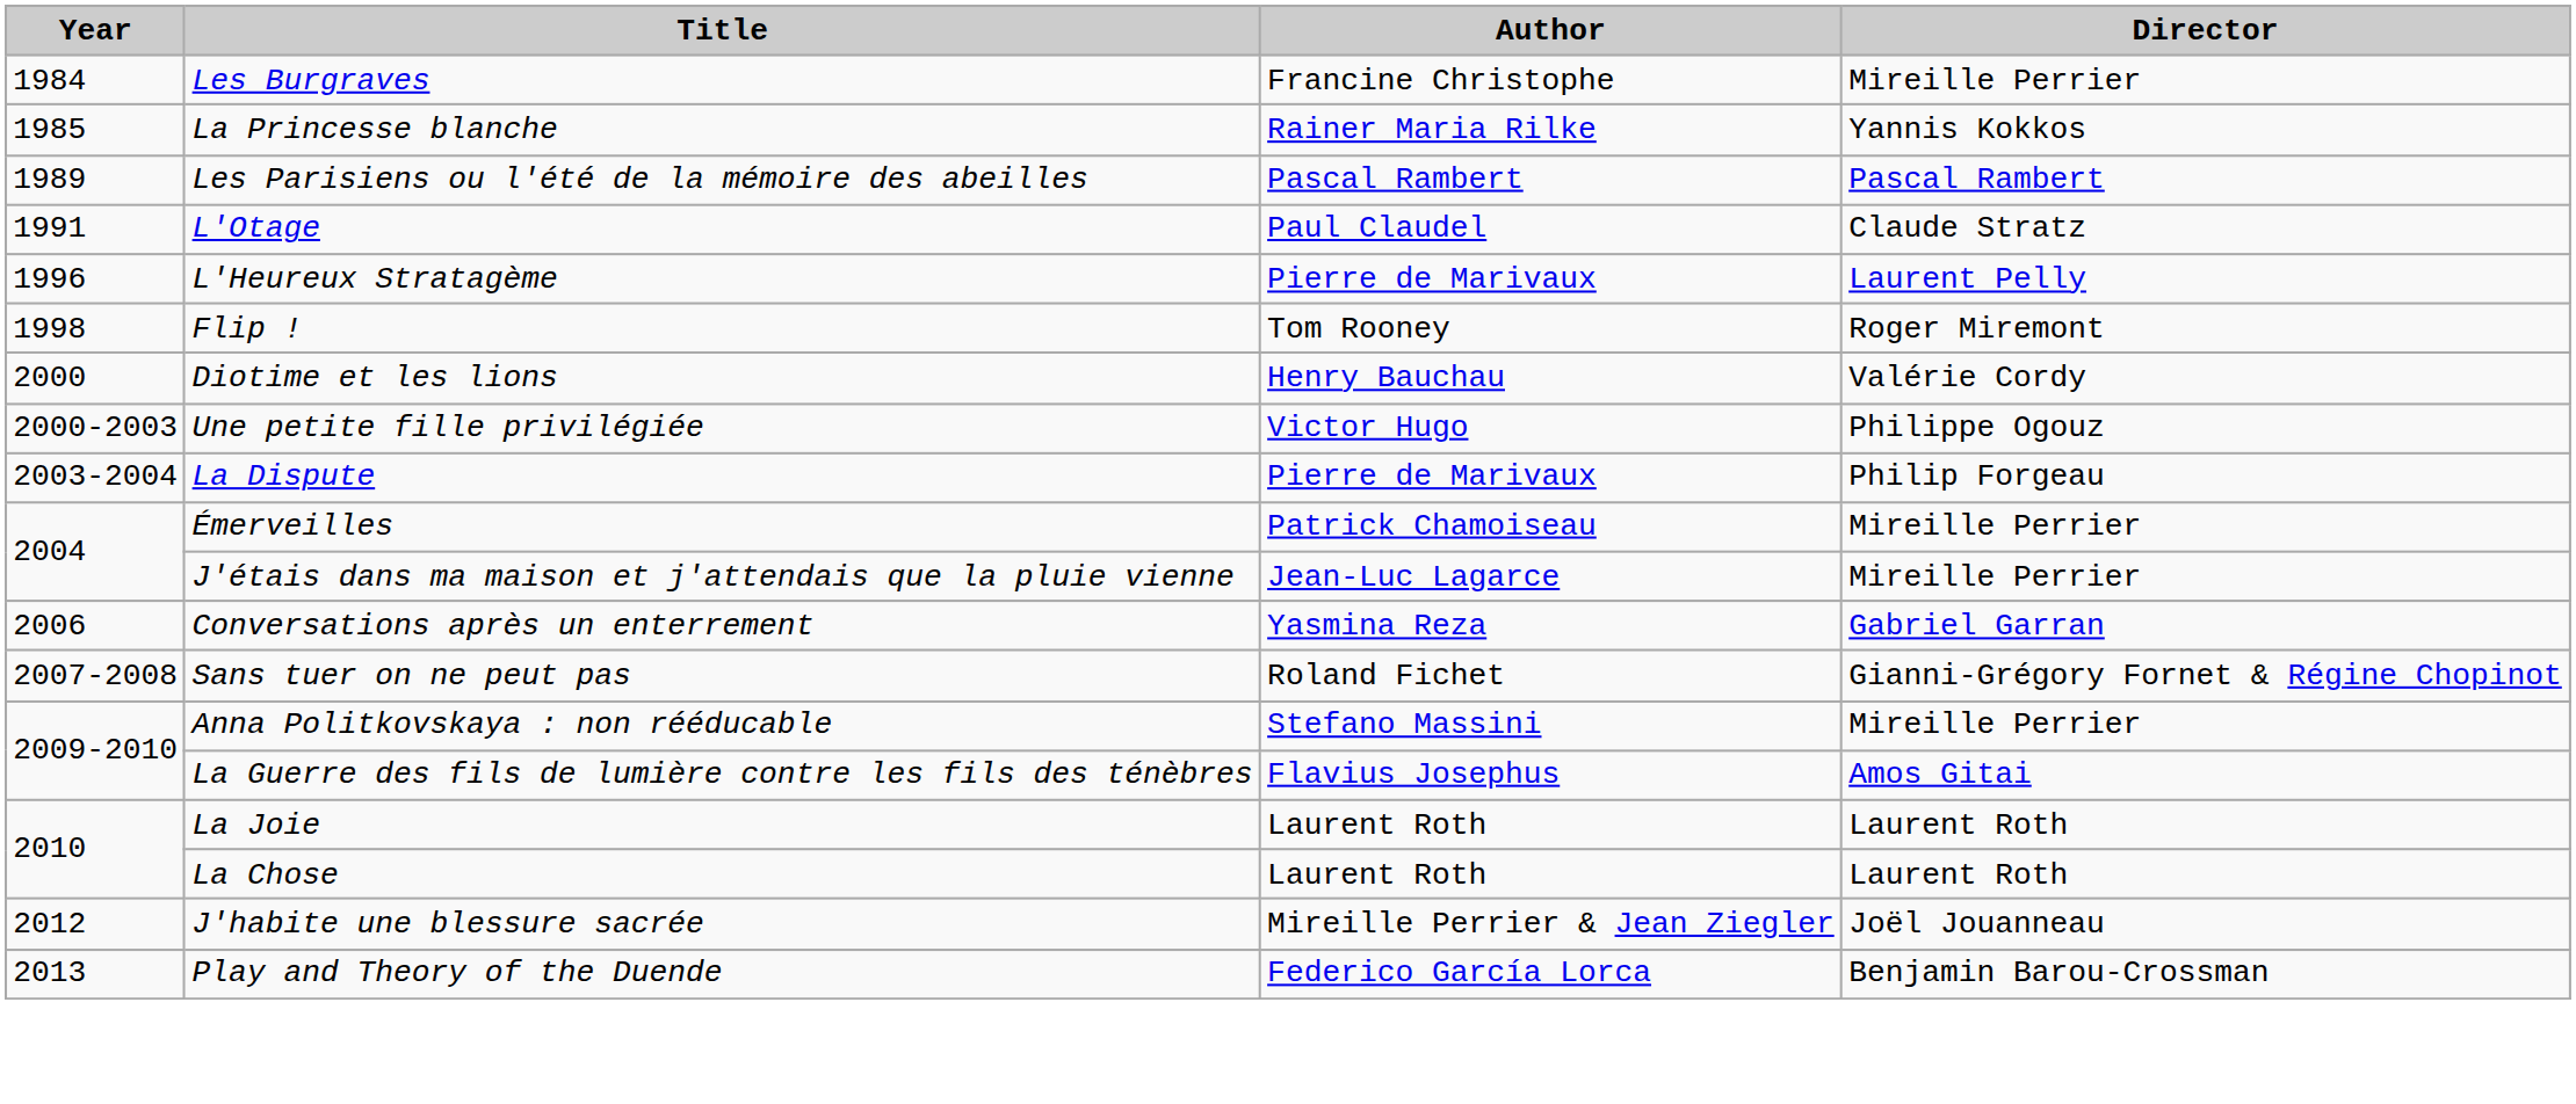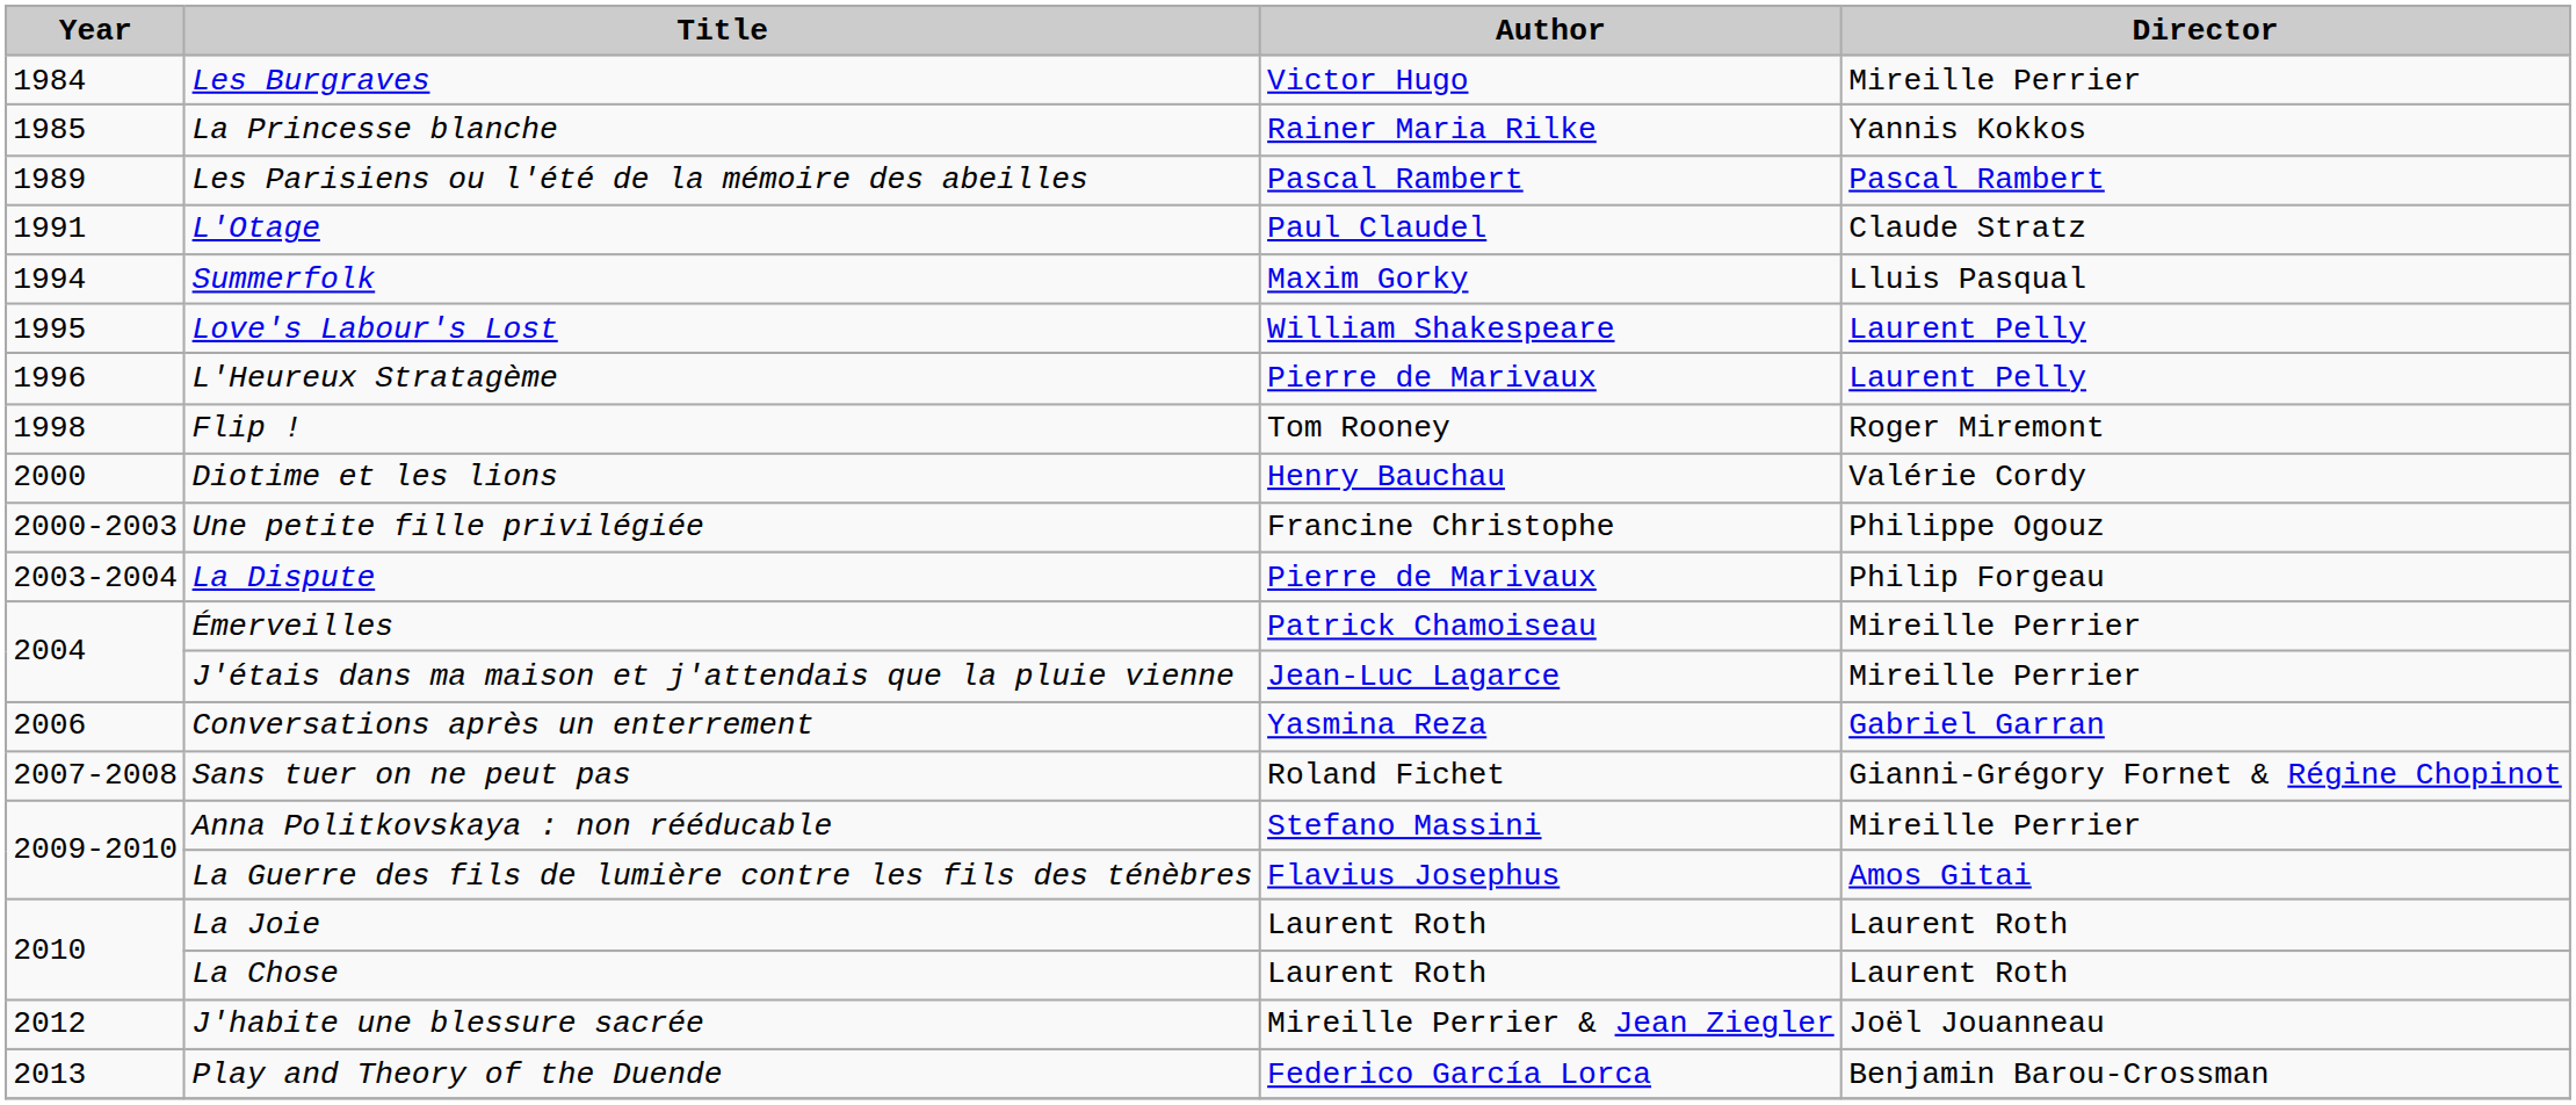 <table class="wikitable">
 <tr>
 <th style="background: #CCCCCC;">Year</th>
 <th style="background: #CCCCCC;">Title</th>
 <th style="background: #CCCCCC;">Author</th>
 <th style="background: #CCCCCC;">Director</th>
 </tr>
 <tr>
 <td>1984</td>
 <td><em><a href='#'>Les Burgraves</a></em></td>
-<td>Francine Christophe</td>
+<td><a href='#'>Victor Hugo</a></td>
 <td>Mireille Perrier</td>
 </tr>
 <tr>
 <td>1985</td>
 <td><em>La Princesse blanche</em></td>
 <td><a href='#'>Rainer Maria Rilke</a></td>
 <td>Yannis Kokkos</td>
 </tr>
 <tr>
 <td>1989</td>
 <td><em>Les Parisiens ou l'été de la mémoire des abeilles</em></td>
 <td><a href='#'>Pascal Rambert</a></td>
 <td><a href='#'>Pascal Rambert</a></td>
 </tr>
 <tr>
 <td>1991</td>
 <td><em><a href='#'>L'Otage</a></em></td>
 <td><a href='#'>Paul Claudel</a></td>
 <td>Claude Stratz</td>
+</tr>
+<tr>
+<td>1994</td>
+<td><em><a href='#'>Summerfolk</a></em></td>
+<td><a href='#'>Maxim Gorky</a></td>
+<td>Lluis Pasqual</td>
+</tr>
+<tr>
+<td>1995</td>
+<td><em><a href='#'>Love's Labour's Lost</a></em></td>
+<td><a href='#'>William Shakespeare</a></td>
+<td><a href='#'>Laurent Pelly</a></td>
 </tr>
 <tr>
 <td>1996</td>
 <td><em>L'Heureux Stratagème</em></td>
 <td><a href='#'>Pierre de Marivaux</a></td>
 <td><a href='#'>Laurent Pelly</a></td>
 </tr>
 <tr>
 <td>1998</td>
 <td><em>Flip !</em></td>
 <td>Tom Rooney</td>
 <td>Roger Miremont</td>
 </tr>
 <tr>
 <td>2000</td>
 <td><em>Diotime et les lions</em></td>
 <td><a href='#'>Henry Bauchau</a></td>
 <td>Valérie Cordy</td>
 </tr>
 <tr>
 <td>2000-2003</td>
 <td><em>Une petite fille privilégiée</em></td>
-<td><a href='#'>Victor Hugo</a></td>
+<td>Francine Christophe</td>
 <td>Philippe Ogouz</td>
 </tr>
 <tr>
 <td>2003-2004</td>
 <td><em><a href='#'>La Dispute</a></em></td>
 <td><a href='#'>Pierre de Marivaux</a></td>
 <td>Philip Forgeau</td>
 </tr>
 <tr>
 <td rowspan=2>2004</td>
 <td><em>Émerveilles</em></td>
 <td><a href='#'>Patrick Chamoiseau</a></td>
 <td>Mireille Perrier</td>
 </tr>
 <tr>
 <td><em>J'étais dans ma maison et j'attendais que la pluie vienne</em></td>
 <td><a href='#'>Jean-Luc Lagarce</a></td>
 <td>Mireille Perrier</td>
 </tr>
 <tr>
 <td>2006</td>
 <td><em>Conversations après un enterrement</em></td>
 <td><a href='#'>Yasmina Reza</a></td>
 <td><a href='#'>Gabriel Garran</a></td>
 </tr>
 <tr>
 <td>2007-2008</td>
 <td><em>Sans tuer on ne peut pas</em></td>
 <td>Roland Fichet</td>
 <td>Gianni-Grégory Fornet & <a href='#'>Régine Chopinot</a></td>
 </tr>
 <tr>
 <td rowspan=2>2009-2010</td>
 <td><em>Anna Politkovskaya : non rééducable</em></td>
 <td><a href='#'>Stefano Massini</a></td>
 <td>Mireille Perrier</td>
 </tr>
 <tr>
 <td><em>La Guerre des fils de lumière contre les fils des ténèbres</em></td>
 <td><a href='#'>Flavius Josephus</a></td>
 <td><a href='#'>Amos Gitai</a></td>
 </tr>
 <tr>
 <td rowspan=2>2010</td>
 <td><em>La Joie</em></td>
 <td>Laurent Roth</td>
 <td>Laurent Roth</td>
 </tr>
 <tr>
 <td><em>La Chose</em></td>
 <td>Laurent Roth</td>
 <td>Laurent Roth</td>
 </tr>
 <tr>
 <td>2012</td>
 <td><em>J'habite une blessure sacrée</em></td>
 <td>Mireille Perrier & <a href='#'>Jean Ziegler</a></td>
 <td>Joël Jouanneau</td>
 </tr>
 <tr>
 <td>2013</td>
 <td><em>Play and Theory of the Duende</em></td>
 <td><a href='#'>Federico García Lorca</a></td>
 <td>Benjamin Barou-Crossman</td>
 </tr>
 <tr>
 </tr>
 </table>
